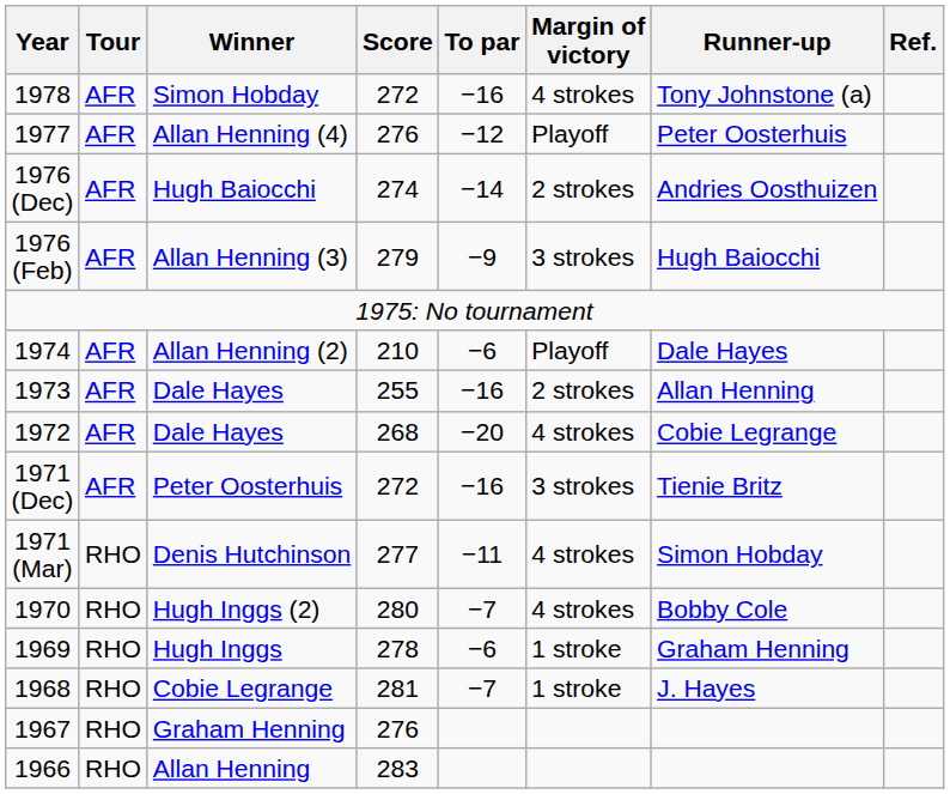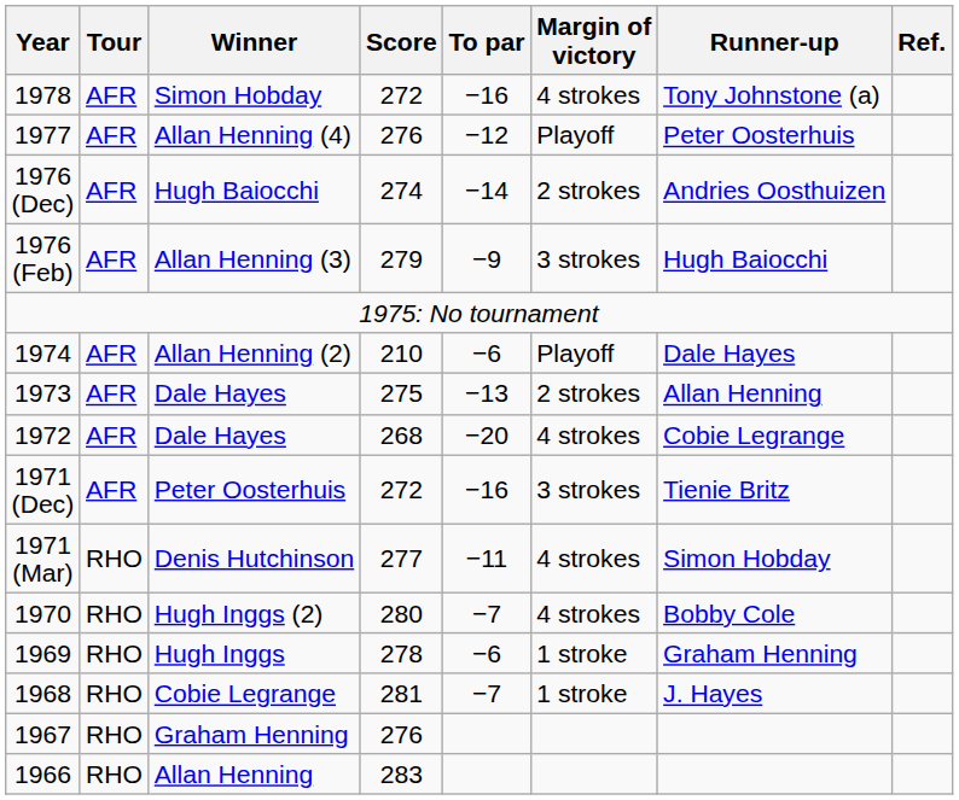 <table class=wikitable style="font-size:95%">
 <tr>
 <th>Year</th>
 <th>Tour</th>
 <th>Winner</th>
 <th>Score</th>
 <th>To par</th>
 <th>Margin of<br>victory</th>
 <th>Runner-up</th>
 <th>Ref.</th>
 </tr>
 <tr>
 <td align=center>1978</td>
 <td><a href='#'>AFR</a></td>
 <td> <a href='#'>Simon Hobday</a></td>
 <td align=center>272</td>
 <td align=center>−16</td>
 <td>4 strokes</td>
 <td> <a href='#'>Tony Johnstone</a> (a)</td>
 <td></td>
 </tr>
 <tr>
 <td align=center>1977</td>
 <td><a href='#'>AFR</a></td>
 <td> <a href='#'>Allan Henning</a> (4)</td>
 <td align=center>276</td>
 <td align=center>−12</td>
 <td>Playoff</td>
 <td> <a href='#'>Peter Oosterhuis</a></td>
 <td></td>
 </tr>
 <tr>
 <td align=center>1976<br>(Dec)</td>
 <td><a href='#'>AFR</a></td>
 <td> <a href='#'>Hugh Baiocchi</a></td>
 <td align=center>274</td>
 <td align=center>−14</td>
 <td>2 strokes</td>
 <td> <a href='#'>Andries Oosthuizen</a></td>
 <td></td>
 </tr>
 <tr>
 <td align=center>1976<br>(Feb)</td>
 <td><a href='#'>AFR</a></td>
 <td> <a href='#'>Allan Henning</a> (3)</td>
 <td align=center>279</td>
 <td align=center>−9</td>
 <td>3 strokes</td>
 <td> <a href='#'>Hugh Baiocchi</a></td>
 <td></td>
 </tr>
 <tr>
 <td colspan=8 align=center><em>1975: No tournament</em></td>
 </tr>
 <tr>
 <td align=center>1974</td>
 <td><a href='#'>AFR</a></td>
 <td> <a href='#'>Allan Henning</a> (2)</td>
 <td align=center>210</td>
 <td align=center>−6</td>
 <td>Playoff</td>
 <td> <a href='#'>Dale Hayes</a></td>
 <td></td>
 </tr>
 <tr>
 <td align=center>1973</td>
 <td><a href='#'>AFR</a></td>
 <td> <a href='#'>Dale Hayes</a></td>
-<td align=center>255</td>
-<td align=center>−16</td>
+<td align=center>275</td>
+<td align=center>−13</td>
 <td>2 strokes</td>
 <td> <a href='#'>Allan Henning</a></td>
 <td></td>
 </tr>
 <tr>
 <td align=center>1972</td>
 <td><a href='#'>AFR</a></td>
 <td> <a href='#'>Dale Hayes</a></td>
 <td align=center>268</td>
 <td align=center>−20</td>
 <td>4 strokes</td>
 <td> <a href='#'>Cobie Legrange</a></td>
 <td></td>
 </tr>
 <tr>
 <td align=center>1971<br>(Dec)</td>
 <td><a href='#'>AFR</a></td>
 <td> <a href='#'>Peter Oosterhuis</a></td>
 <td align=center>272</td>
 <td align=center>−16</td>
 <td>3 strokes</td>
 <td> <a href='#'>Tienie Britz</a></td>
 <td></td>
 </tr>
 <tr>
 <td align=center>1971<br>(Mar)</td>
 <td>RHO</td>
 <td> <a href='#'>Denis Hutchinson</a></td>
 <td align=center>277</td>
 <td align=center>−11</td>
 <td>4 strokes</td>
 <td> <a href='#'>Simon Hobday</a></td>
 <td></td>
 </tr>
 <tr>
 <td align=center>1970</td>
 <td>RHO</td>
 <td> <a href='#'>Hugh Inggs</a> (2)</td>
 <td align=center>280</td>
 <td align=center>−7</td>
 <td>4 strokes</td>
 <td> <a href='#'>Bobby Cole</a></td>
 <td></td>
 </tr>
 <tr>
 <td align=center>1969</td>
 <td>RHO</td>
 <td> <a href='#'>Hugh Inggs</a></td>
 <td align=center>278</td>
 <td align=center>−6</td>
 <td>1 stroke</td>
 <td> <a href='#'>Graham Henning</a></td>
 <td></td>
 </tr>
 <tr>
 <td align=center>1968</td>
 <td>RHO</td>
 <td> <a href='#'>Cobie Legrange</a></td>
 <td align=center>281</td>
 <td align=center>−7</td>
 <td>1 stroke</td>
 <td> <a href='#'>J. Hayes</a></td>
 <td></td>
 </tr>
 <tr>
 <td align=center>1967</td>
 <td>RHO</td>
 <td> <a href='#'>Graham Henning</a></td>
 <td align=center>276</td>
 <td align=center></td>
 <td></td>
 <td></td>
 <td></td>
 </tr>
 <tr>
 <td align=center>1966</td>
 <td>RHO</td>
 <td> <a href='#'>Allan Henning</a></td>
 <td align=center>283</td>
 <td align=center></td>
 <td></td>
 <td></td>
 <td></td>
 </tr>
 </table>
